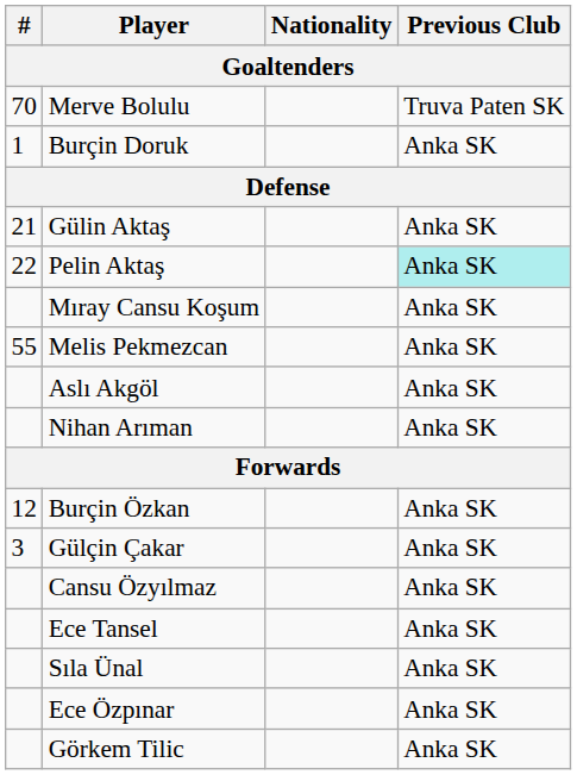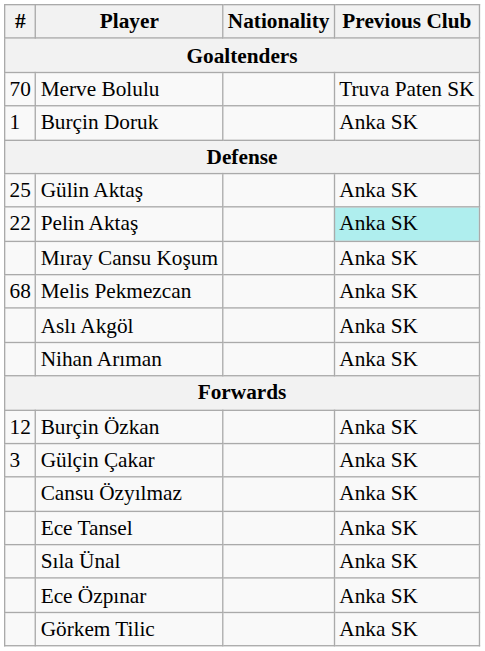 <table class="wikitable">
 <tr>
 <th>#</th>
 <th>Player</th>
 <th>Nationality</th>
 <th>Previous Club</th>
 </tr>
 <tr>
 <th colspan=5>Goaltenders</th>
 </tr>
 <tr>
 <td>70</td>
 <td>Merve Bolulu</td>
 <td></td>
 <td>Truva Paten SK</td>
 </tr>
 <tr>
 <td>1</td>
 <td>Burçin Doruk</td>
 <td></td>
 <td>Anka SK</td>
 </tr>
 <tr>
 <th colspan=5>Defense</th>
 </tr>
 <tr>
-<td>21</td>
+<td>25</td>
 <td>Gülin Aktaş</td>
 <td></td>
 <td>Anka SK</td>
 </tr>
 <tr>
 <td>22</td>
 <td>Pelin Aktaş</td>
 <td></td>
 <td style="background: paleturquoise;">Anka SK</td>
 </tr>
 <tr>
 <td></td>
 <td>Mıray Cansu Koşum</td>
 <td></td>
 <td>Anka SK</td>
 </tr>
 <tr>
-<td>55</td>
+<td>68</td>
 <td>Melis Pekmezcan</td>
 <td></td>
 <td>Anka SK</td>
 </tr>
 <tr>
 <td></td>
 <td>Aslı Akgöl</td>
 <td></td>
 <td>Anka SK</td>
 </tr>
 <tr>
 <td></td>
 <td>Nihan Arıman</td>
 <td></td>
 <td>Anka SK</td>
 </tr>
 <tr>
 <th colspan=5>Forwards</th>
 </tr>
 <tr>
 <td>12</td>
 <td>Burçin Özkan</td>
 <td></td>
 <td>Anka SK</td>
 </tr>
 <tr>
 <td>3</td>
 <td>Gülçin Çakar</td>
 <td></td>
 <td>Anka SK</td>
 </tr>
 <tr>
 <td></td>
 <td>Cansu Özyılmaz</td>
 <td></td>
 <td>Anka SK</td>
 </tr>
 <tr>
 <td></td>
 <td>Ece Tansel</td>
 <td></td>
 <td>Anka SK</td>
 </tr>
 <tr>
 <td></td>
 <td>Sıla Ünal</td>
 <td></td>
 <td>Anka SK</td>
 </tr>
 <tr>
 <td></td>
 <td>Ece Özpınar</td>
 <td></td>
 <td>Anka SK</td>
 </tr>
 <tr>
 <td></td>
 <td>Görkem Tilic</td>
 <td></td>
 <td>Anka SK</td>
 </tr>
 </table>
